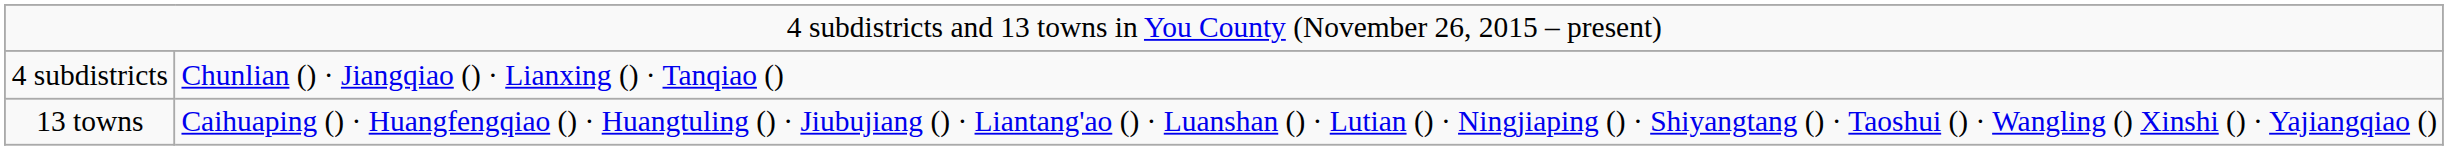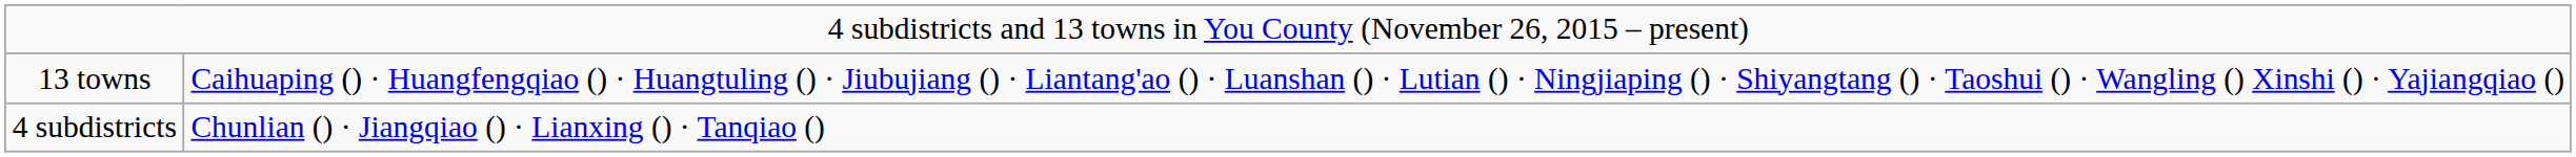 <table class="wikitable">
 <tr>
 <td style="text-align:center;" colspan="2">4 subdistricts and 13 towns in <a href='#'>You County</a> (November 26, 2015 – present)</td>
 </tr>
 <tr align=left>
+<td align=center>13 towns</td>
+<td><a href='#'>Caihuaping</a> () · <a href='#'>Huangfengqiao</a> () · <a href='#'>Huangtuling</a> () · <a href='#'>Jiubujiang</a> () · <a href='#'>Liantang'ao</a> () · <a href='#'>Luanshan</a> () · <a href='#'>Lutian</a> () · <a href='#'>Ningjiaping</a> () · <a href='#'>Shiyangtang</a> () · <a href='#'>Taoshui</a> () · <a href='#'>Wangling</a> () <a href='#'>Xinshi</a> () · <a href='#'>Yajiangqiao</a> ()</td>
+</tr>
+<tr align=left>
 <td align=center>4 subdistricts</td>
 <td><a href='#'>Chunlian</a> () · <a href='#'>Jiangqiao</a> () · <a href='#'>Lianxing</a> () · <a href='#'>Tanqiao</a> ()</td>
 </tr>
-<tr align=left>
-<td align=center>13 towns</td>
-<td><a href='#'>Caihuaping</a> () · <a href='#'>Huangfengqiao</a> () · <a href='#'>Huangtuling</a> () · <a href='#'>Jiubujiang</a> () · <a href='#'>Liantang'ao</a> () · <a href='#'>Luanshan</a> () · <a href='#'>Lutian</a> () · <a href='#'>Ningjiaping</a> () · <a href='#'>Shiyangtang</a> () · <a href='#'>Taoshui</a> () · <a href='#'>Wangling</a> () <a href='#'>Xinshi</a> () · <a href='#'>Yajiangqiao</a> ()</td>
-</tr>
 </table>
